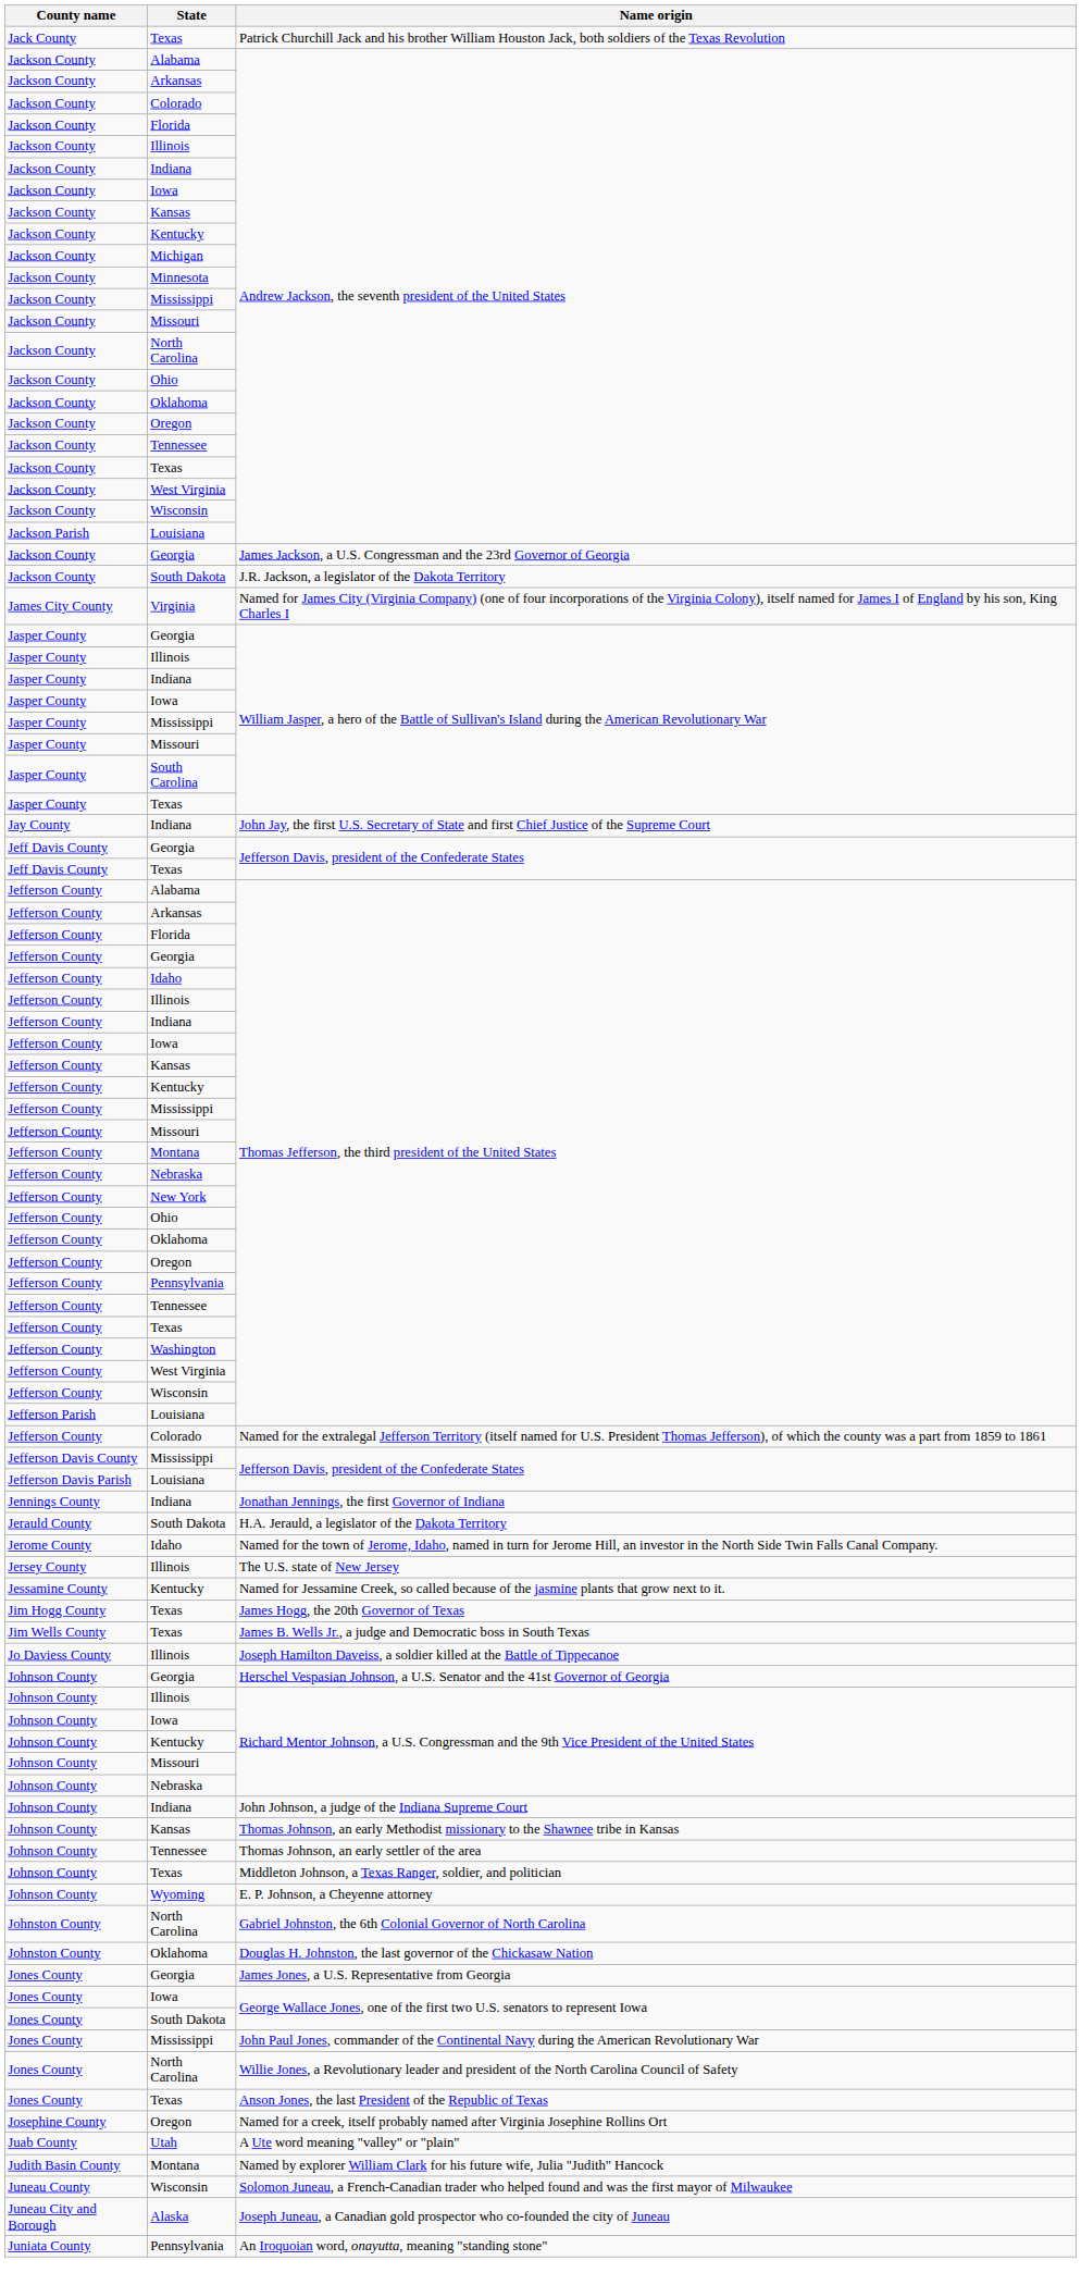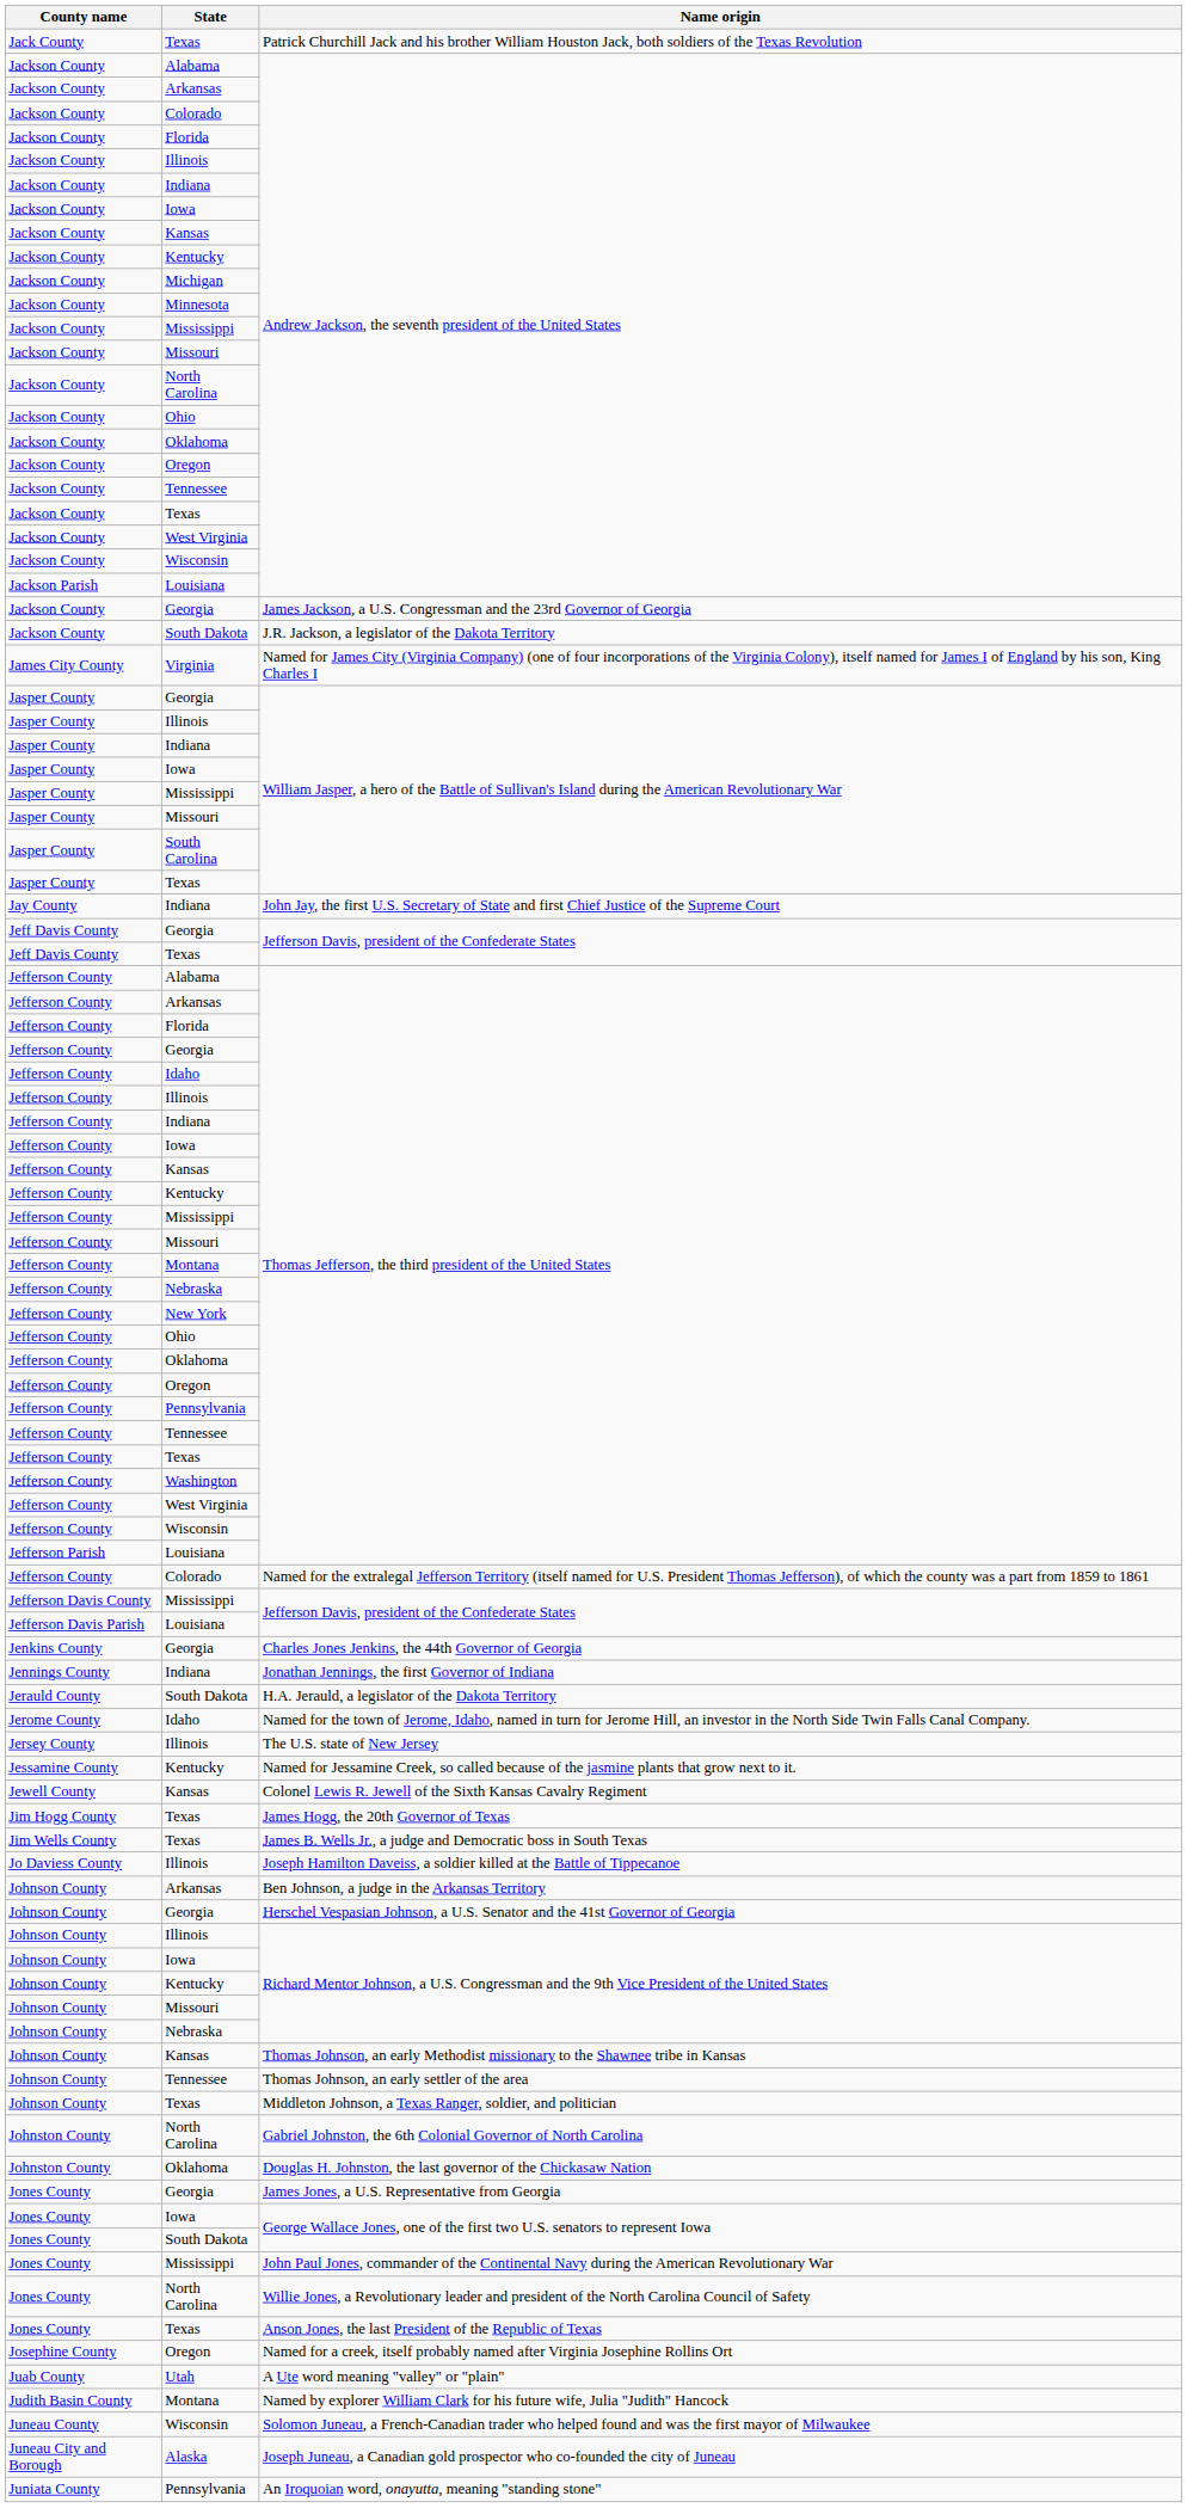 <table class="wikitable sortable">
 <tr>
 <th>County name</th>
 <th>State</th>
 <th>Name origin</th>
 </tr>
 <tr>
 <td><a href='#'>Jack County</a></td>
 <td><a href='#'>Texas</a></td>
 <td>Patrick Churchill Jack and his brother William Houston Jack, both soldiers of the <a href='#'>Texas Revolution</a></td>
 </tr>
 <tr>
 <td><a href='#'>Jackson County</a></td>
 <td><a href='#'>Alabama</a></td>
 <td rowspan=22><a href='#'>Andrew Jackson</a>, the seventh <a href='#'>president of the United States</a></td>
 </tr>
 <tr>
 <td><a href='#'>Jackson County</a></td>
 <td><a href='#'>Arkansas</a></td>
 </tr>
 <tr>
 <td><a href='#'>Jackson County</a></td>
 <td><a href='#'>Colorado</a></td>
 </tr>
 <tr>
 <td><a href='#'>Jackson County</a></td>
 <td><a href='#'>Florida</a></td>
 </tr>
 <tr>
 <td><a href='#'>Jackson County</a></td>
 <td><a href='#'>Illinois</a></td>
 </tr>
 <tr>
 <td><a href='#'>Jackson County</a></td>
 <td><a href='#'>Indiana</a></td>
 </tr>
 <tr>
 <td><a href='#'>Jackson County</a></td>
 <td><a href='#'>Iowa</a></td>
 </tr>
 <tr>
 <td><a href='#'>Jackson County</a></td>
 <td><a href='#'>Kansas</a></td>
 </tr>
 <tr>
 <td><a href='#'>Jackson County</a></td>
 <td><a href='#'>Kentucky</a></td>
 </tr>
 <tr>
 <td><a href='#'>Jackson County</a></td>
 <td><a href='#'>Michigan</a></td>
 </tr>
 <tr>
 <td><a href='#'>Jackson County</a></td>
 <td><a href='#'>Minnesota</a></td>
 </tr>
 <tr>
 <td><a href='#'>Jackson County</a></td>
 <td><a href='#'>Mississippi</a></td>
 </tr>
 <tr>
 <td><a href='#'>Jackson County</a></td>
 <td><a href='#'>Missouri</a></td>
 </tr>
 <tr>
 <td><a href='#'>Jackson County</a></td>
 <td><a href='#'>North Carolina</a></td>
 </tr>
 <tr>
 <td><a href='#'>Jackson County</a></td>
 <td><a href='#'>Ohio</a></td>
 </tr>
 <tr>
 <td><a href='#'>Jackson County</a></td>
 <td><a href='#'>Oklahoma</a></td>
 </tr>
 <tr>
 <td><a href='#'>Jackson County</a></td>
 <td><a href='#'>Oregon</a></td>
 </tr>
 <tr>
 <td><a href='#'>Jackson County</a></td>
 <td><a href='#'>Tennessee</a></td>
 </tr>
 <tr>
 <td><a href='#'>Jackson County</a></td>
 <td>Texas</td>
 </tr>
 <tr>
 <td><a href='#'>Jackson County</a></td>
 <td><a href='#'>West Virginia</a></td>
 </tr>
 <tr>
 <td><a href='#'>Jackson County</a></td>
 <td><a href='#'>Wisconsin</a></td>
 </tr>
 <tr>
 <td><a href='#'>Jackson Parish</a></td>
 <td><a href='#'>Louisiana</a></td>
 </tr>
 <tr>
 <td><a href='#'>Jackson County</a></td>
 <td><a href='#'>Georgia</a></td>
 <td><a href='#'>James Jackson</a>, a U.S. Congressman and the 23rd <a href='#'>Governor of Georgia</a></td>
 </tr>
 <tr>
 <td><a href='#'>Jackson County</a></td>
 <td><a href='#'>South Dakota</a></td>
 <td>J.R. Jackson, a legislator of the <a href='#'>Dakota Territory</a></td>
 </tr>
 <tr>
 <td><a href='#'>James City County</a></td>
 <td><a href='#'>Virginia</a></td>
 <td>Named for <a href='#'>James City (Virginia Company)</a> (one of four incorporations of the <a href='#'>Virginia Colony</a>), itself named for <a href='#'>James I</a> of <a href='#'>England</a> by his son, King <a href='#'>Charles I</a></td>
 </tr>
 <tr>
 <td><a href='#'>Jasper County</a></td>
 <td>Georgia</td>
 <td rowspan=8><a href='#'>William Jasper</a>, a hero of the <a href='#'>Battle of Sullivan's Island</a> during the <a href='#'>American Revolutionary War</a></td>
 </tr>
 <tr>
 <td><a href='#'>Jasper County</a></td>
 <td>Illinois</td>
 </tr>
 <tr>
 <td><a href='#'>Jasper County</a></td>
 <td>Indiana</td>
 </tr>
 <tr>
 <td><a href='#'>Jasper County</a></td>
 <td>Iowa</td>
 </tr>
 <tr>
 <td><a href='#'>Jasper County</a></td>
 <td>Mississippi</td>
 </tr>
 <tr>
 <td><a href='#'>Jasper County</a></td>
 <td>Missouri</td>
 </tr>
 <tr>
 <td><a href='#'>Jasper County</a></td>
 <td><a href='#'>South Carolina</a></td>
 </tr>
 <tr>
 <td><a href='#'>Jasper County</a></td>
 <td>Texas</td>
 </tr>
 <tr>
 <td><a href='#'>Jay County</a></td>
 <td>Indiana</td>
 <td><a href='#'>John Jay</a>, the first <a href='#'>U.S. Secretary of State</a> and first <a href='#'>Chief Justice</a> of the <a href='#'>Supreme Court</a></td>
 </tr>
 <tr>
 <td><a href='#'>Jeff Davis County</a></td>
 <td>Georgia</td>
 <td rowspan=2><a href='#'>Jefferson Davis</a>, <a href='#'>president of the Confederate States</a></td>
 </tr>
 <tr>
 <td><a href='#'>Jeff Davis County</a></td>
 <td>Texas</td>
 </tr>
 <tr>
 <td><a href='#'>Jefferson County</a></td>
 <td>Alabama</td>
 <td rowspan=25><a href='#'>Thomas Jefferson</a>, the third <a href='#'>president of the United States</a></td>
 </tr>
 <tr>
 <td><a href='#'>Jefferson County</a></td>
 <td>Arkansas</td>
 </tr>
 <tr>
 <td><a href='#'>Jefferson County</a></td>
 <td>Florida</td>
 </tr>
 <tr>
 <td><a href='#'>Jefferson County</a></td>
 <td>Georgia</td>
 </tr>
 <tr>
 <td><a href='#'>Jefferson County</a></td>
 <td><a href='#'>Idaho</a></td>
 </tr>
 <tr>
 <td><a href='#'>Jefferson County</a></td>
 <td>Illinois</td>
 </tr>
 <tr>
 <td><a href='#'>Jefferson County</a></td>
 <td>Indiana</td>
 </tr>
 <tr>
 <td><a href='#'>Jefferson County</a></td>
 <td>Iowa</td>
 </tr>
 <tr>
 <td><a href='#'>Jefferson County</a></td>
 <td>Kansas</td>
 </tr>
 <tr>
 <td><a href='#'>Jefferson County</a></td>
 <td>Kentucky</td>
 </tr>
 <tr>
 <td><a href='#'>Jefferson County</a></td>
 <td>Mississippi</td>
 </tr>
 <tr>
 <td><a href='#'>Jefferson County</a></td>
 <td>Missouri</td>
 </tr>
 <tr>
 <td><a href='#'>Jefferson County</a></td>
 <td><a href='#'>Montana</a></td>
 </tr>
 <tr>
 <td><a href='#'>Jefferson County</a></td>
 <td><a href='#'>Nebraska</a></td>
 </tr>
 <tr>
 <td><a href='#'>Jefferson County</a></td>
 <td><a href='#'>New York</a></td>
 </tr>
 <tr>
 <td><a href='#'>Jefferson County</a></td>
 <td>Ohio</td>
 </tr>
 <tr>
 <td><a href='#'>Jefferson County</a></td>
 <td>Oklahoma</td>
 </tr>
 <tr>
 <td><a href='#'>Jefferson County</a></td>
 <td>Oregon</td>
 </tr>
 <tr>
 <td><a href='#'>Jefferson County</a></td>
 <td><a href='#'>Pennsylvania</a></td>
 </tr>
 <tr>
 <td><a href='#'>Jefferson County</a></td>
 <td>Tennessee</td>
 </tr>
 <tr>
 <td><a href='#'>Jefferson County</a></td>
 <td>Texas</td>
 </tr>
 <tr>
 <td><a href='#'>Jefferson County</a></td>
 <td><a href='#'>Washington</a></td>
 </tr>
 <tr>
 <td><a href='#'>Jefferson County</a></td>
 <td>West Virginia</td>
 </tr>
 <tr>
 <td><a href='#'>Jefferson County</a></td>
 <td>Wisconsin</td>
 </tr>
 <tr>
 <td><a href='#'>Jefferson Parish</a></td>
 <td>Louisiana</td>
 </tr>
 <tr>
 <td><a href='#'>Jefferson County</a></td>
 <td>Colorado</td>
 <td>Named for the extralegal <a href='#'>Jefferson Territory</a> (itself named for U.S. President <a href='#'>Thomas Jefferson</a>), of which the county was a part from 1859 to 1861</td>
 </tr>
 <tr>
 <td><a href='#'>Jefferson Davis County</a></td>
 <td>Mississippi</td>
 <td rowspan=2><a href='#'>Jefferson Davis</a>, <a href='#'>president of the Confederate States</a></td>
 </tr>
 <tr>
 <td><a href='#'>Jefferson Davis Parish</a></td>
 <td>Louisiana</td>
 </tr>
 <tr>
+<td><a href='#'>Jenkins County</a></td>
+<td>Georgia</td>
+<td><a href='#'>Charles Jones Jenkins</a>, the 44th <a href='#'>Governor of Georgia</a></td>
+</tr>
+<tr>
 <td><a href='#'>Jennings County</a></td>
 <td>Indiana</td>
 <td><a href='#'>Jonathan Jennings</a>, the first <a href='#'>Governor of Indiana</a></td>
 </tr>
 <tr>
 <td><a href='#'>Jerauld County</a></td>
 <td>South Dakota</td>
 <td>H.A. Jerauld, a legislator of the <a href='#'>Dakota Territory</a></td>
 </tr>
 <tr>
 <td><a href='#'>Jerome County</a></td>
 <td>Idaho</td>
 <td>Named for the town of <a href='#'>Jerome, Idaho</a>, named in turn for Jerome Hill, an investor in the North Side Twin Falls Canal Company.</td>
 </tr>
 <tr>
 <td><a href='#'>Jersey County</a></td>
 <td>Illinois</td>
 <td>The U.S. state of <a href='#'>New Jersey</a></td>
 </tr>
 <tr>
 <td><a href='#'>Jessamine County</a></td>
 <td>Kentucky</td>
 <td>Named for Jessamine Creek, so called because of the <a href='#'>jasmine</a> plants that grow next to it.</td>
 </tr>
 <tr>
+<td><a href='#'>Jewell County</a></td>
+<td>Kansas</td>
+<td>Colonel <a href='#'>Lewis R. Jewell</a> of the Sixth Kansas Cavalry Regiment</td>
+</tr>
+<tr>
 <td><a href='#'>Jim Hogg County</a></td>
 <td>Texas</td>
 <td><a href='#'>James Hogg</a>, the 20th <a href='#'>Governor of Texas</a></td>
 </tr>
 <tr>
 <td><a href='#'>Jim Wells County</a></td>
 <td>Texas</td>
 <td><a href='#'>James B. Wells Jr.</a>, a judge and Democratic boss in South Texas</td>
 </tr>
 <tr>
 <td><a href='#'>Jo Daviess County</a></td>
 <td>Illinois</td>
 <td><a href='#'>Joseph Hamilton Daveiss</a>, a soldier killed at the <a href='#'>Battle of Tippecanoe</a></td>
+</tr>
+<tr>
+<td><a href='#'>Johnson County</a></td>
+<td>Arkansas</td>
+<td>Ben Johnson, a judge in the <a href='#'>Arkansas Territory</a></td>
 </tr>
 <tr>
 <td><a href='#'>Johnson County</a></td>
 <td>Georgia</td>
 <td><a href='#'>Herschel Vespasian Johnson</a>, a U.S. Senator and the 41st <a href='#'>Governor of Georgia</a></td>
 </tr>
 <tr>
 <td><a href='#'>Johnson County</a></td>
 <td>Illinois</td>
 <td rowspan=5><a href='#'>Richard Mentor Johnson</a>, a U.S. Congressman and the 9th <a href='#'>Vice President of the United States</a></td>
 </tr>
 <tr>
 <td><a href='#'>Johnson County</a></td>
 <td>Iowa</td>
 </tr>
 <tr>
 <td><a href='#'>Johnson County</a></td>
 <td>Kentucky</td>
 </tr>
 <tr>
 <td><a href='#'>Johnson County</a></td>
 <td>Missouri</td>
 </tr>
 <tr>
 <td><a href='#'>Johnson County</a></td>
 <td>Nebraska</td>
 </tr>
 <tr>
 <td><a href='#'>Johnson County</a></td>
-<td>Indiana</td>
-<td>John Johnson, a judge of the <a href='#'>Indiana Supreme Court</a></td>
-</tr>
-<tr>
-<td><a href='#'>Johnson County</a></td>
 <td>Kansas</td>
 <td><a href='#'>Thomas Johnson</a>, an early Methodist <a href='#'>missionary</a> to the <a href='#'>Shawnee</a> tribe in Kansas</td>
 </tr>
 <tr>
 <td><a href='#'>Johnson County</a></td>
 <td>Tennessee</td>
 <td>Thomas Johnson, an early settler of the area</td>
 </tr>
 <tr>
 <td><a href='#'>Johnson County</a></td>
 <td>Texas</td>
 <td>Middleton Johnson, a <a href='#'>Texas Ranger</a>, soldier, and politician</td>
-</tr>
-<tr>
-<td><a href='#'>Johnson County</a></td>
-<td><a href='#'>Wyoming</a></td>
-<td>E. P. Johnson, a Cheyenne attorney</td>
 </tr>
 <tr>
 <td><a href='#'>Johnston County</a></td>
 <td>North Carolina</td>
 <td><a href='#'>Gabriel Johnston</a>, the 6th <a href='#'>Colonial Governor of North Carolina</a></td>
 </tr>
 <tr>
 <td><a href='#'>Johnston County</a></td>
 <td>Oklahoma</td>
 <td><a href='#'>Douglas H. Johnston</a>, the last governor of the <a href='#'>Chickasaw Nation</a></td>
 </tr>
 <tr>
 <td><a href='#'>Jones County</a></td>
 <td>Georgia</td>
 <td><a href='#'>James Jones</a>, a U.S. Representative from Georgia</td>
 </tr>
 <tr>
 <td><a href='#'>Jones County</a></td>
 <td>Iowa</td>
 <td rowspan=2><a href='#'>George Wallace Jones</a>, one of the first two U.S. senators to represent Iowa</td>
 </tr>
 <tr>
 <td><a href='#'>Jones County</a></td>
 <td>South Dakota</td>
 </tr>
 <tr>
 <td><a href='#'>Jones County</a></td>
 <td>Mississippi</td>
 <td><a href='#'>John Paul Jones</a>, commander of the <a href='#'>Continental Navy</a> during the American Revolutionary War</td>
 </tr>
 <tr>
 <td><a href='#'>Jones County</a></td>
 <td>North Carolina</td>
 <td><a href='#'>Willie Jones</a>, a Revolutionary leader and president of the North Carolina Council of Safety</td>
 </tr>
 <tr>
 <td><a href='#'>Jones County</a></td>
 <td>Texas</td>
 <td><a href='#'>Anson Jones</a>, the last <a href='#'>President</a> of the <a href='#'>Republic of Texas</a></td>
 </tr>
 <tr>
 <td><a href='#'>Josephine County</a></td>
 <td>Oregon</td>
 <td>Named for a creek, itself probably named after Virginia Josephine Rollins Ort</td>
 </tr>
 <tr>
 <td><a href='#'>Juab County</a></td>
 <td><a href='#'>Utah</a></td>
 <td>A <a href='#'>Ute</a> word meaning "valley" or "plain"</td>
 </tr>
 <tr>
 <td><a href='#'>Judith Basin County</a></td>
 <td>Montana</td>
 <td>Named by explorer <a href='#'>William Clark</a> for his future wife, Julia "Judith" Hancock</td>
 </tr>
 <tr>
 <td><a href='#'>Juneau County</a></td>
 <td>Wisconsin</td>
 <td><a href='#'>Solomon Juneau</a>, a French-Canadian trader who helped found and was the first mayor of <a href='#'>Milwaukee</a></td>
 </tr>
 <tr>
 <td><a href='#'>Juneau City and Borough</a></td>
 <td><a href='#'>Alaska</a></td>
 <td><a href='#'>Joseph Juneau</a>, a Canadian gold prospector who co-founded the city of <a href='#'>Juneau</a></td>
 </tr>
 <tr>
 <td><a href='#'>Juniata County</a></td>
 <td>Pennsylvania</td>
 <td>An <a href='#'>Iroquoian</a> word, <em>onayutta</em>, meaning "standing stone"</td>
 </tr>
 </table>
